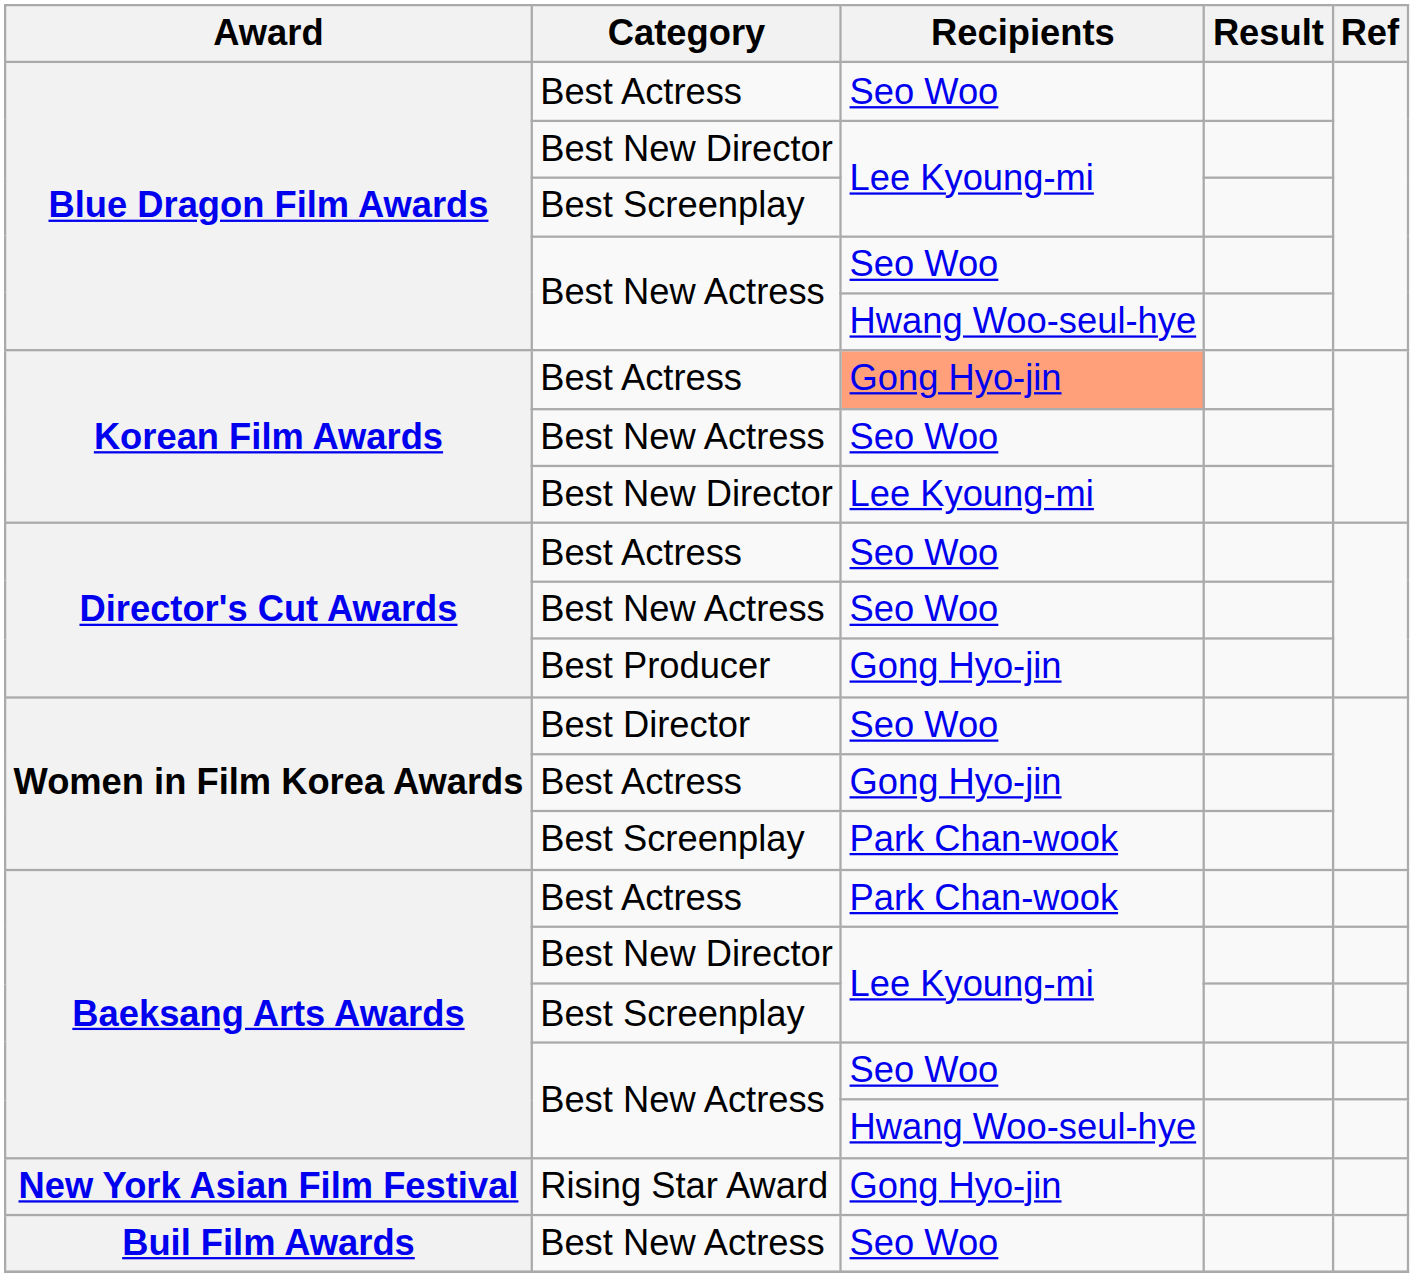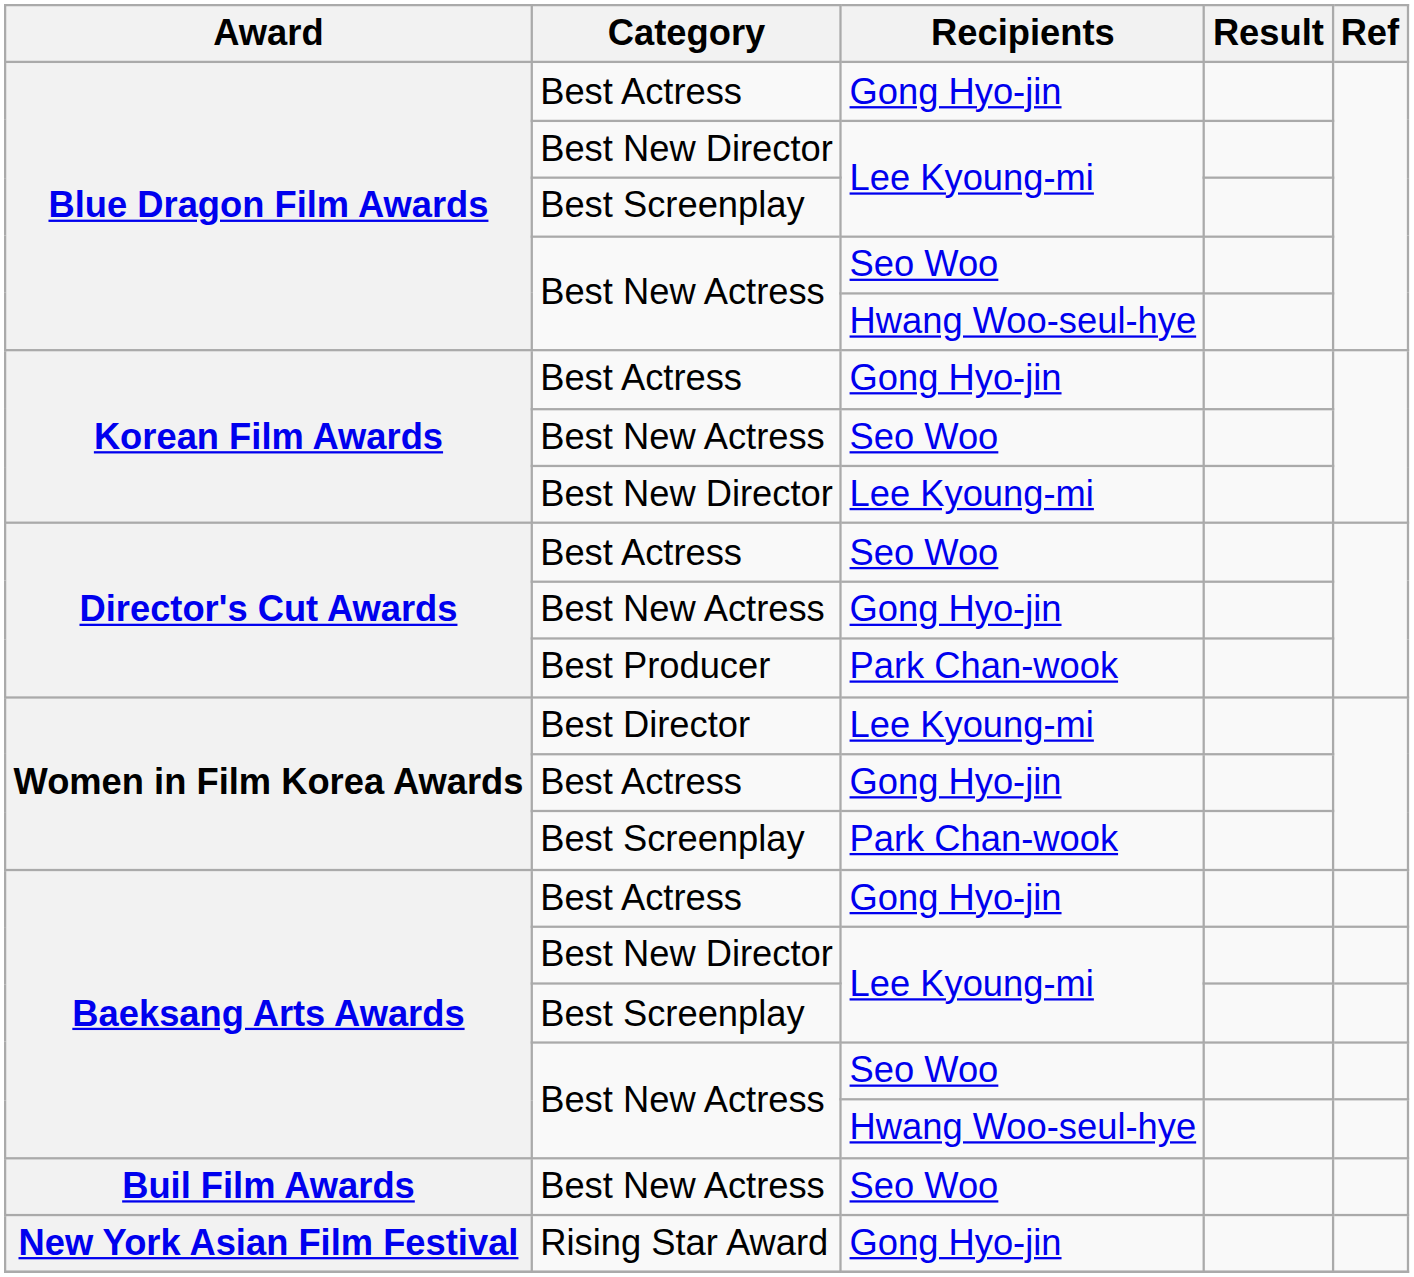 <table class="wikitable plainrowheaders sortable">
 <tr>
 <th scope="col">Award</th>
 <th scope="col">Category</th>
 <th scope="col">Recipients</th>
 <th scope="col">Result</th>
 <th scope="col">Ref</th>
 </tr>
 <tr>
 <th scope="row" rowspan=5><a href='#'>Blue Dragon Film Awards</a></th>
 <td>Best Actress</td>
-<td><a href='#'>Seo Woo</a></td>
+<td><a href='#'>Gong Hyo-jin</a></td>
 <td></td>
 <td rowspan=5></td>
 </tr>
 <tr>
 <td>Best New Director</td>
 <td rowspan=2><a href='#'>Lee Kyoung-mi</a></td>
 <td></td>
 </tr>
 <tr>
 <td>Best Screenplay</td>
 <td></td>
 </tr>
 <tr>
 <td rowspan=2>Best New Actress</td>
 <td><a href='#'>Seo Woo</a></td>
 <td></td>
 </tr>
 <tr>
 <td><a href='#'>Hwang Woo-seul-hye</a></td>
 <td></td>
 </tr>
 <tr>
 <th scope="row" rowspan=3><a href='#'>Korean Film Awards</a></th>
 <td>Best Actress</td>
-<td style="background: lightsalmon;"><a href='#'>Gong Hyo-jin</a></td>
+<td><a href='#'>Gong Hyo-jin</a></td>
 <td></td>
 <td rowspan=3></td>
 </tr>
 <tr>
 <td>Best New Actress</td>
 <td><a href='#'>Seo Woo</a></td>
 <td></td>
 </tr>
 <tr>
 <td>Best New Director</td>
 <td><a href='#'>Lee Kyoung-mi</a></td>
 <td></td>
 </tr>
 <tr>
 <th scope="row" rowspan=3><a href='#'>Director's Cut Awards</a></th>
 <td>Best Actress</td>
 <td><a href='#'>Seo Woo</a></td>
 <td></td>
 <td rowspan=3></td>
 </tr>
 <tr>
 <td>Best New Actress</td>
-<td><a href='#'>Seo Woo</a></td>
+<td><a href='#'>Gong Hyo-jin</a></td>
 <td></td>
 </tr>
 <tr>
 <td>Best Producer</td>
-<td><a href='#'>Gong Hyo-jin</a></td>
+<td><a href='#'>Park Chan-wook</a></td>
 <td></td>
 </tr>
 <tr>
 <th scope="row" rowspan=3>Women in Film Korea Awards</th>
 <td>Best Director</td>
-<td><a href='#'>Seo Woo</a></td>
+<td><a href='#'>Lee Kyoung-mi</a></td>
 <td></td>
 <td rowspan=3></td>
 </tr>
 <tr>
 <td>Best Actress</td>
 <td><a href='#'>Gong Hyo-jin</a></td>
 <td></td>
 </tr>
 <tr>
 <td>Best Screenplay</td>
 <td><a href='#'>Park Chan-wook</a></td>
 <td></td>
 </tr>
 <tr>
 <th scope="row" rowspan=5><a href='#'>Baeksang Arts Awards</a></th>
 <td>Best Actress</td>
-<td><a href='#'>Park Chan-wook</a></td>
+<td><a href='#'>Gong Hyo-jin</a></td>
 <td></td>
 <td></td>
 </tr>
 <tr>
 <td>Best New Director</td>
 <td rowspan=2><a href='#'>Lee Kyoung-mi</a></td>
 <td></td>
 <td></td>
 </tr>
 <tr>
 <td>Best Screenplay</td>
 <td></td>
 <td></td>
 </tr>
 <tr>
 <td rowspan=2>Best New Actress</td>
 <td><a href='#'>Seo Woo</a></td>
 <td></td>
 <td></td>
 </tr>
 <tr>
 <td><a href='#'>Hwang Woo-seul-hye</a></td>
 <td></td>
 <td></td>
 </tr>
 <tr>
+<th scope="row"><a href='#'>Buil Film Awards</a></th>
+<td>Best New Actress</td>
+<td><a href='#'>Seo Woo</a></td>
+<td></td>
+<td></td>
+</tr>
+<tr>
 <th scope="row"><a href='#'>New York Asian Film Festival</a></th>
 <td>Rising Star Award</td>
 <td><a href='#'>Gong Hyo-jin</a></td>
 <td></td>
 <td></td>
 </tr>
 <tr>
-<th scope="row"><a href='#'>Buil Film Awards</a></th>
-<td>Best New Actress</td>
-<td><a href='#'>Seo Woo</a></td>
-<td></td>
-<td></td>
-</tr>
-<tr>
 </tr>
 </table>
